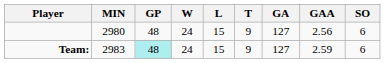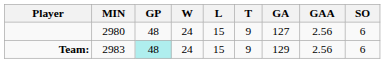 <table class="wikitable sortable" width="60%">
 <tr>
 <th bgcolor="#DDDDFF" width="10%">Player</th>
 <th width="3%" bgcolor="#DDDDFF" title="Minutes played">MIN</th>
 <th width="3%" bgcolor="#DDDDFF" title="Games played in">GP</th>
 <th width="3%" bgcolor="#DDDDFF" title="Wins">W</th>
 <th width="3%" bgcolor="#DDDDFF"title="Losses">L</th>
 <th width="3%" bgcolor="#DDDDFF" title="Ties">T</th>
 <th width="3%" bgcolor="#DDDDFF" title="Goals against">GA</th>
 <th width="3%" bgcolor="#DDDDFF" title="Goals against average">GAA</th>
 <th width="3%" bgcolor="#DDDDFF"title="Shut-outs">SO</th>
 </tr>
 <tr align="center">
 <td align="right"></td>
 <td>2980</td>
 <td>48</td>
 <td>24</td>
 <td>15</td>
 <td>9</td>
 <td>127</td>
 <td>2.56</td>
 <td>6</td>
 </tr>
 <tr align="center">
 <td align="right"><strong>Team:</strong></td>
 <td>2983</td>
 <td style="background: paleturquoise;">48</td>
 <td>24</td>
 <td>15</td>
 <td>9</td>
-<td>127</td>
-<td>2.59</td>
+<td>129</td>
+<td>2.56</td>
 <td>6</td>
 </tr>
 </table>
